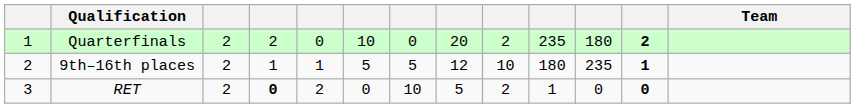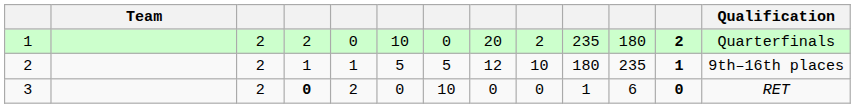 <table class="wikitable" style="text-align:center" width="730">
 <tr>
 <th width="5.5%"></th>
-<th width="18%">Qualification</th>
+<th width="22%">Team</th>
 <th width="5.5%"></th>
 <th width="5.5%"></th>
 <th width="5.5%"></th>
 <th width="5.5%"></th>
 <th width="5.5%"></th>
 <th width="5.5%"></th>
 <th width="5.5%"></th>
 <th width="5.5%"></th>
 <th width="5.5%"></th>
 <th width="5.5%"></th>
-<th width="22%">Team</th>
+<th width="18%">Qualification</th>
 </tr>
 <tr bgcolor="ccffcc">
 <td>1</td>
-<td>Quarterfinals</td>
+<td style="text-align:left"></td>
 <td>2</td>
 <td>2</td>
 <td>0</td>
 <td>10</td>
 <td>0</td>
 <td>20</td>
 <td>2</td>
 <td>235</td>
 <td>180</td>
 <td><strong>2</strong></td>
-<td style="text-align:left"></td>
+<td>Quarterfinals</td>
 </tr>
 <tr>
 <td>2</td>
-<td>9th–16th places</td>
+<td style="text-align:left"></td>
 <td>2</td>
 <td>1</td>
 <td>1</td>
 <td>5</td>
 <td>5</td>
 <td>12</td>
 <td>10</td>
 <td>180</td>
 <td>235</td>
 <td><strong>1</strong></td>
-<td style="text-align:left"></td>
+<td>9th–16th places</td>
 </tr>
 <tr>
 <td>3</td>
-<td><em>RET</em></td>
+<td style="text-align:left"></td>
 <td>2</td>
 <td><strong>0</strong></td>
 <td>2</td>
 <td>0</td>
 <td>10</td>
-<td>5</td>
-<td>2</td>
+<td>0</td>
+<td>0</td>
 <td>1</td>
-<td>0</td>
+<td>6</td>
 <td><strong>0</strong></td>
-<td style="text-align:left"></td>
+<td><em>RET</em></td>
 </tr>
 </table>
